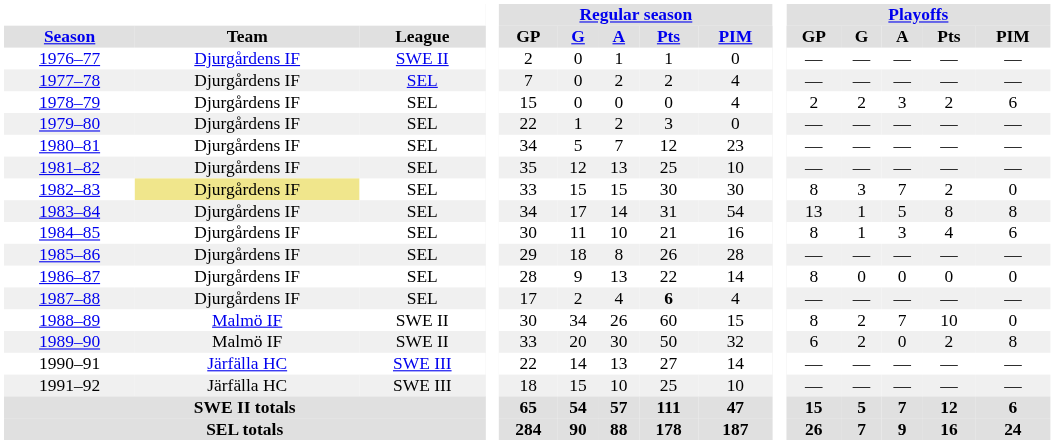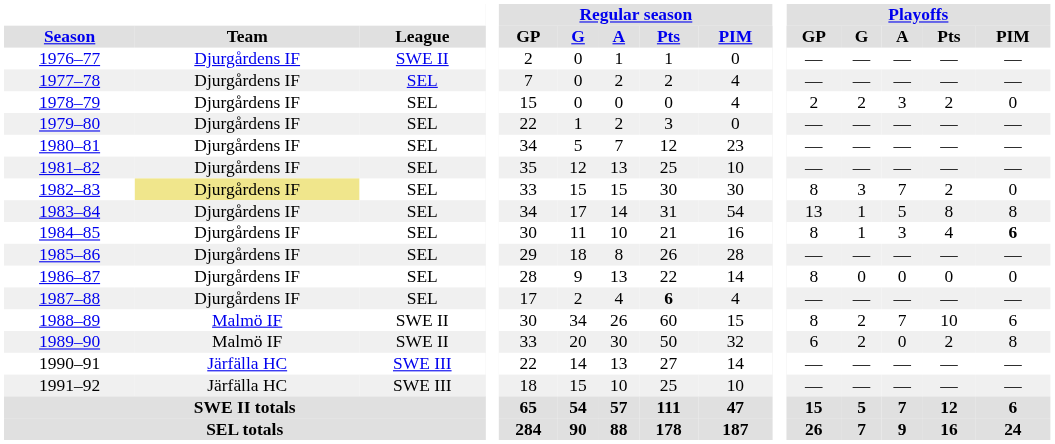 <table border="0" cellpadding="1" cellspacing="0" style="text-align:center; width:60em">
 <tr bgcolor="#e0e0e0">
 <th colspan="3" bgcolor="#ffffff"> </th>
 <th rowspan="99" bgcolor="#ffffff"> </th>
 <th colspan="5"><a href='#'>Regular season</a></th>
 <th rowspan="99" bgcolor="#ffffff"> </th>
 <th colspan="5"><a href='#'>Playoffs</a></th>
 </tr>
 <tr bgcolor="#e0e0e0">
 <th><a href='#'>Season</a></th>
 <th>Team</th>
 <th>League</th>
 <th>GP</th>
 <th><a href='#'>G</a></th>
 <th><a href='#'>A</a></th>
 <th><a href='#'>Pts</a></th>
 <th><a href='#'>PIM</a></th>
 <th>GP</th>
 <th>G</th>
 <th>A</th>
 <th>Pts</th>
 <th>PIM</th>
 </tr>
 <tr>
 <td><a href='#'>1976–77</a></td>
 <td><a href='#'>Djurgårdens IF</a></td>
 <td><a href='#'>SWE II</a></td>
 <td>2</td>
 <td>0</td>
 <td>1</td>
 <td>1</td>
 <td>0</td>
 <td>—</td>
 <td>—</td>
 <td>—</td>
 <td>—</td>
 <td>—</td>
 </tr>
 <tr bgcolor="#f0f0f0">
 <td><a href='#'>1977–78</a></td>
 <td>Djurgårdens IF</td>
 <td><a href='#'>SEL</a></td>
 <td>7</td>
 <td>0</td>
 <td>2</td>
 <td>2</td>
 <td>4</td>
 <td>—</td>
 <td>—</td>
 <td>—</td>
 <td>—</td>
 <td>—</td>
 </tr>
 <tr>
 <td><a href='#'>1978–79</a></td>
 <td>Djurgårdens IF</td>
 <td>SEL</td>
 <td>15</td>
 <td>0</td>
 <td>0</td>
 <td>0</td>
 <td>4</td>
 <td>2</td>
 <td>2</td>
 <td>3</td>
 <td>2</td>
-<td>6</td>
+<td>0</td>
 </tr>
 <tr bgcolor="#f0f0f0">
 <td><a href='#'>1979–80</a></td>
 <td>Djurgårdens IF</td>
 <td>SEL</td>
 <td>22</td>
 <td>1</td>
 <td>2</td>
 <td>3</td>
 <td>0</td>
 <td>—</td>
 <td>—</td>
 <td>—</td>
 <td>—</td>
 <td>—</td>
 </tr>
 <tr>
 <td><a href='#'>1980–81</a></td>
 <td>Djurgårdens IF</td>
 <td>SEL</td>
 <td>34</td>
 <td>5</td>
 <td>7</td>
 <td>12</td>
 <td>23</td>
 <td>—</td>
 <td>—</td>
 <td>—</td>
 <td>—</td>
 <td>—</td>
 </tr>
 <tr bgcolor="#f0f0f0">
 <td><a href='#'>1981–82</a></td>
 <td>Djurgårdens IF</td>
 <td>SEL</td>
 <td>35</td>
 <td>12</td>
 <td>13</td>
 <td>25</td>
 <td>10</td>
 <td>—</td>
 <td>—</td>
 <td>—</td>
 <td>—</td>
 <td>—</td>
 </tr>
 <tr>
 <td><a href='#'>1982–83</a></td>
 <td style="background: khaki;">Djurgårdens IF</td>
 <td>SEL</td>
 <td>33</td>
 <td>15</td>
 <td>15</td>
 <td>30</td>
 <td>30</td>
 <td>8</td>
 <td>3</td>
 <td>7</td>
 <td>2</td>
 <td>0</td>
 </tr>
 <tr bgcolor="#f0f0f0">
 <td><a href='#'>1983–84</a></td>
 <td>Djurgårdens IF</td>
 <td>SEL</td>
 <td>34</td>
 <td>17</td>
 <td>14</td>
 <td>31</td>
 <td>54</td>
 <td>13</td>
 <td>1</td>
 <td>5</td>
 <td>8</td>
 <td>8</td>
 </tr>
 <tr>
 <td><a href='#'>1984–85</a></td>
 <td>Djurgårdens IF</td>
 <td>SEL</td>
 <td>30</td>
 <td>11</td>
 <td>10</td>
 <td>21</td>
 <td>16</td>
 <td>8</td>
 <td>1</td>
 <td>3</td>
 <td>4</td>
-<td>6</td>
+<td><strong>6</strong></td>
 </tr>
 <tr bgcolor="#f0f0f0">
 <td><a href='#'>1985–86</a></td>
 <td>Djurgårdens IF</td>
 <td>SEL</td>
 <td>29</td>
 <td>18</td>
 <td>8</td>
 <td>26</td>
 <td>28</td>
 <td>—</td>
 <td>—</td>
 <td>—</td>
 <td>—</td>
 <td>—</td>
 </tr>
 <tr>
 <td><a href='#'>1986–87</a></td>
 <td>Djurgårdens IF</td>
 <td>SEL</td>
 <td>28</td>
 <td>9</td>
 <td>13</td>
 <td>22</td>
 <td>14</td>
 <td>8</td>
 <td>0</td>
 <td>0</td>
 <td>0</td>
 <td>0</td>
 </tr>
 <tr bgcolor="#f0f0f0">
 <td><a href='#'>1987–88</a></td>
 <td>Djurgårdens IF</td>
 <td>SEL</td>
 <td>17</td>
 <td>2</td>
 <td>4</td>
 <td><strong>6</strong></td>
 <td>4</td>
 <td>—</td>
 <td>—</td>
 <td>—</td>
 <td>—</td>
 <td>—</td>
 </tr>
 <tr>
 <td><a href='#'>1988–89</a></td>
 <td><a href='#'>Malmö IF</a></td>
 <td>SWE II</td>
 <td>30</td>
 <td>34</td>
 <td>26</td>
 <td>60</td>
 <td>15</td>
 <td>8</td>
 <td>2</td>
 <td>7</td>
 <td>10</td>
-<td>0</td>
+<td>6</td>
 </tr>
 <tr bgcolor="#f0f0f0">
 <td><a href='#'>1989–90</a></td>
 <td>Malmö IF</td>
 <td>SWE II</td>
 <td>33</td>
 <td>20</td>
 <td>30</td>
 <td>50</td>
 <td>32</td>
 <td>6</td>
 <td>2</td>
 <td>0</td>
 <td>2</td>
 <td>8</td>
 </tr>
 <tr>
 <td>1990–91</td>
 <td><a href='#'>Järfälla HC</a></td>
 <td><a href='#'>SWE III</a></td>
 <td>22</td>
 <td>14</td>
 <td>13</td>
 <td>27</td>
 <td>14</td>
 <td>—</td>
 <td>—</td>
 <td>—</td>
 <td>—</td>
 <td>—</td>
 </tr>
 <tr bgcolor="#f0f0f0">
 <td>1991–92</td>
 <td>Järfälla HC</td>
 <td>SWE III</td>
 <td>18</td>
 <td>15</td>
 <td>10</td>
 <td>25</td>
 <td>10</td>
 <td>—</td>
 <td>—</td>
 <td>—</td>
 <td>—</td>
 <td>—</td>
 </tr>
 <tr bgcolor="#e0e0e0">
 <th colspan="3">SWE II totals</th>
 <th>65</th>
 <th>54</th>
 <th>57</th>
 <th>111</th>
 <th>47</th>
 <th>15</th>
 <th>5</th>
 <th>7</th>
 <th>12</th>
 <th>6</th>
 </tr>
 <tr bgcolor="#e0e0e0">
 <th colspan="3">SEL totals</th>
 <th>284</th>
 <th>90</th>
 <th>88</th>
 <th>178</th>
 <th>187</th>
 <th>26</th>
 <th>7</th>
 <th>9</th>
 <th>16</th>
 <th>24</th>
 </tr>
 </table>
